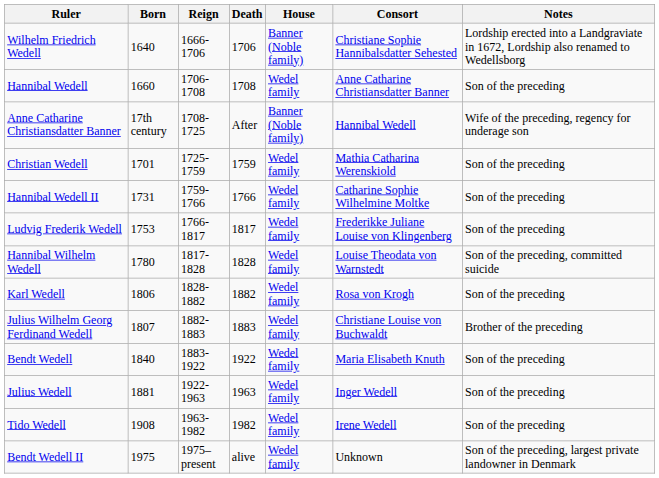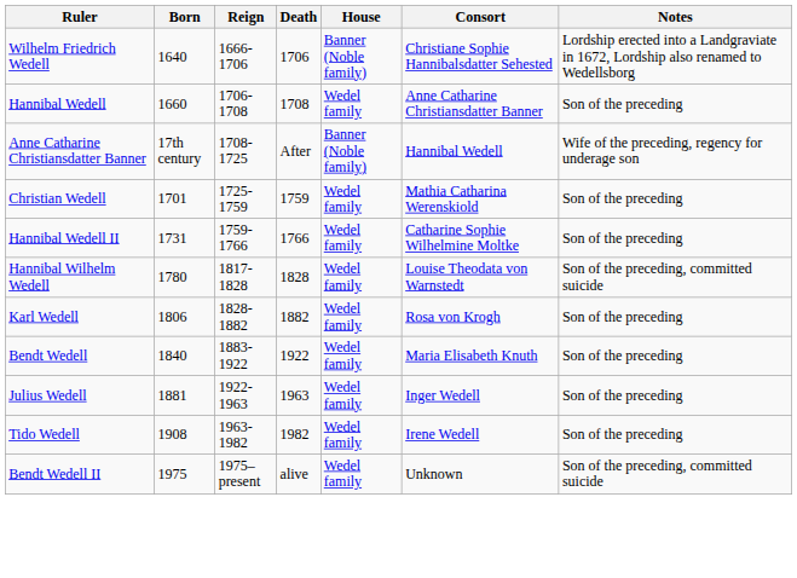 <table class="wikitable">
 <tr>
 <th>Ruler</th>
 <th>Born</th>
 <th>Reign</th>
 <th>Death</th>
 <th>House</th>
 <th>Consort</th>
 <th>Notes</th>
 </tr>
 <tr>
 <td><a href='#'>Wilhelm Friedrich Wedell</a></td>
 <td>1640</td>
 <td>1666-1706</td>
 <td>1706</td>
 <td><a href='#'>Banner (Noble family)</a></td>
 <td><a href='#'>Christiane Sophie Hannibalsdatter Sehested</a></td>
 <td>Lordship erected into a Landgraviate in 1672, Lordship also renamed to Wedellsborg</td>
 </tr>
 <tr>
 <td><a href='#'>Hannibal Wedell</a></td>
 <td>1660</td>
 <td>1706-1708</td>
 <td>1708</td>
 <td><a href='#'>Wedel family</a></td>
 <td><a href='#'>Anne Catharine Christiansdatter Banner</a></td>
 <td>Son of the preceding</td>
 </tr>
 <tr>
 <td><a href='#'>Anne Catharine Christiansdatter Banner</a></td>
 <td>17th century</td>
 <td>1708-1725</td>
 <td>After</td>
 <td><a href='#'>Banner (Noble family)</a></td>
 <td><a href='#'>Hannibal Wedell</a></td>
 <td>Wife of the preceding, regency for underage son</td>
 </tr>
 <tr>
 <td><a href='#'>Christian Wedell</a></td>
 <td>1701</td>
 <td>1725-1759</td>
 <td>1759</td>
 <td><a href='#'>Wedel family</a></td>
 <td><a href='#'>Mathia Catharina Werenskiold</a></td>
 <td>Son of the preceding</td>
 </tr>
 <tr>
 <td><a href='#'>Hannibal Wedell II</a></td>
 <td>1731</td>
 <td>1759-1766</td>
 <td>1766</td>
 <td><a href='#'>Wedel family</a></td>
 <td><a href='#'>Catharine Sophie Wilhelmine Moltke</a></td>
 <td>Son of the preceding</td>
 </tr>
 <tr>
-<td><a href='#'>Ludvig Frederik Wedell</a></td>
-<td>1753</td>
-<td>1766-1817</td>
-<td>1817</td>
-<td><a href='#'>Wedel family</a></td>
-<td><a href='#'>Frederikke Juliane Louise von Klingenberg</a></td>
-<td>Son of the preceding</td>
-</tr>
-<tr>
 <td><a href='#'>Hannibal Wilhelm Wedell</a></td>
 <td>1780</td>
 <td>1817-1828</td>
 <td>1828</td>
 <td><a href='#'>Wedel family</a></td>
 <td><a href='#'>Louise Theodata von Warnstedt</a></td>
 <td>Son of the preceding, committed suicide</td>
 </tr>
 <tr>
 <td><a href='#'>Karl Wedell</a></td>
 <td>1806</td>
 <td>1828-1882</td>
 <td>1882</td>
 <td><a href='#'>Wedel family</a></td>
 <td><a href='#'>Rosa von Krogh</a></td>
 <td>Son of the preceding</td>
-</tr>
-<tr>
-<td><a href='#'>Julius Wilhelm Georg Ferdinand Wedell</a></td>
-<td>1807</td>
-<td>1882-1883</td>
-<td>1883</td>
-<td><a href='#'>Wedel family</a></td>
-<td><a href='#'>Christiane Louise von Buchwaldt</a></td>
-<td>Brother of the preceding</td>
 </tr>
 <tr>
 <td><a href='#'>Bendt Wedell</a></td>
 <td>1840</td>
 <td>1883-1922</td>
 <td>1922</td>
 <td><a href='#'>Wedel family</a></td>
 <td><a href='#'>Maria Elisabeth Knuth</a></td>
 <td>Son of the preceding</td>
 </tr>
 <tr>
 <td><a href='#'>Julius Wedell</a></td>
 <td>1881</td>
 <td>1922-1963</td>
 <td>1963</td>
 <td><a href='#'>Wedel family</a></td>
 <td><a href='#'>Inger Wedell</a></td>
 <td>Son of the preceding</td>
 </tr>
 <tr>
 <td><a href='#'>Tido Wedell</a></td>
 <td>1908</td>
 <td>1963-1982</td>
 <td>1982</td>
 <td><a href='#'>Wedel family</a></td>
 <td><a href='#'>Irene Wedell</a></td>
 <td>Son of the preceding</td>
 </tr>
 <tr>
 <td><a href='#'>Bendt Wedell II</a></td>
 <td>1975</td>
 <td>1975–present</td>
 <td>alive</td>
 <td><a href='#'>Wedel family</a></td>
 <td>Unknown</td>
-<td>Son of the preceding, largest private landowner in Denmark</td>
+<td>Son of the preceding, committed suicide</td>
 </tr>
 </table>
